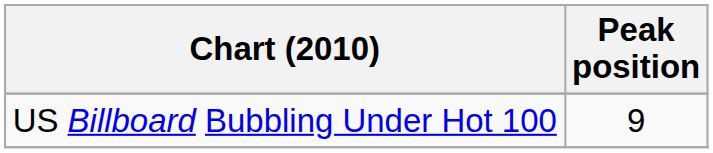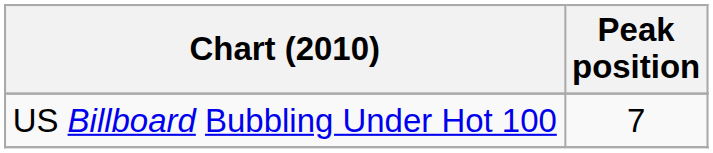 <table class="wikitable sortable">
 <tr>
 <th align=left>Chart (2010)</th>
 <th align=center>Peak<br>position</th>
 </tr>
 <tr>
 </tr>
 <tr>
 <td align=left>US <em><a href='#'>Billboard</a></em> <a href='#'>Bubbling Under Hot 100</a></td>
-<td align=center>9</td>
+<td align=center>7</td>
 </tr>
 <tr>
 </tr>
 <tr>
 </tr>
 </table>
